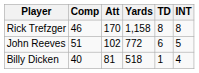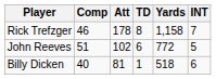 <table class="wikitable">
 <tr>
 <th>Player</th>
 <th>Comp</th>
 <th>Att</th>
+<th>TD</th>
 <th>Yards</th>
-<th>TD</th>
 <th>INT</th>
 </tr>
 <tr>
 <td>Rick Trefzger</td>
 <td>46</td>
-<td>170</td>
+<td>178</td>
+<td>8</td>
 <td>1,158</td>
-<td>8</td>
-<td>8</td>
+<td>7</td>
 </tr>
 <tr>
 <td>John Reeves</td>
 <td>51</td>
 <td>102</td>
+<td>6</td>
 <td>772</td>
-<td>6</td>
 <td>5</td>
 </tr>
 <tr>
 <td>Billy Dicken</td>
 <td>40</td>
 <td>81</td>
+<td>1</td>
 <td>518</td>
-<td>1</td>
-<td>4</td>
+<td>6</td>
 </tr>
 </table>
